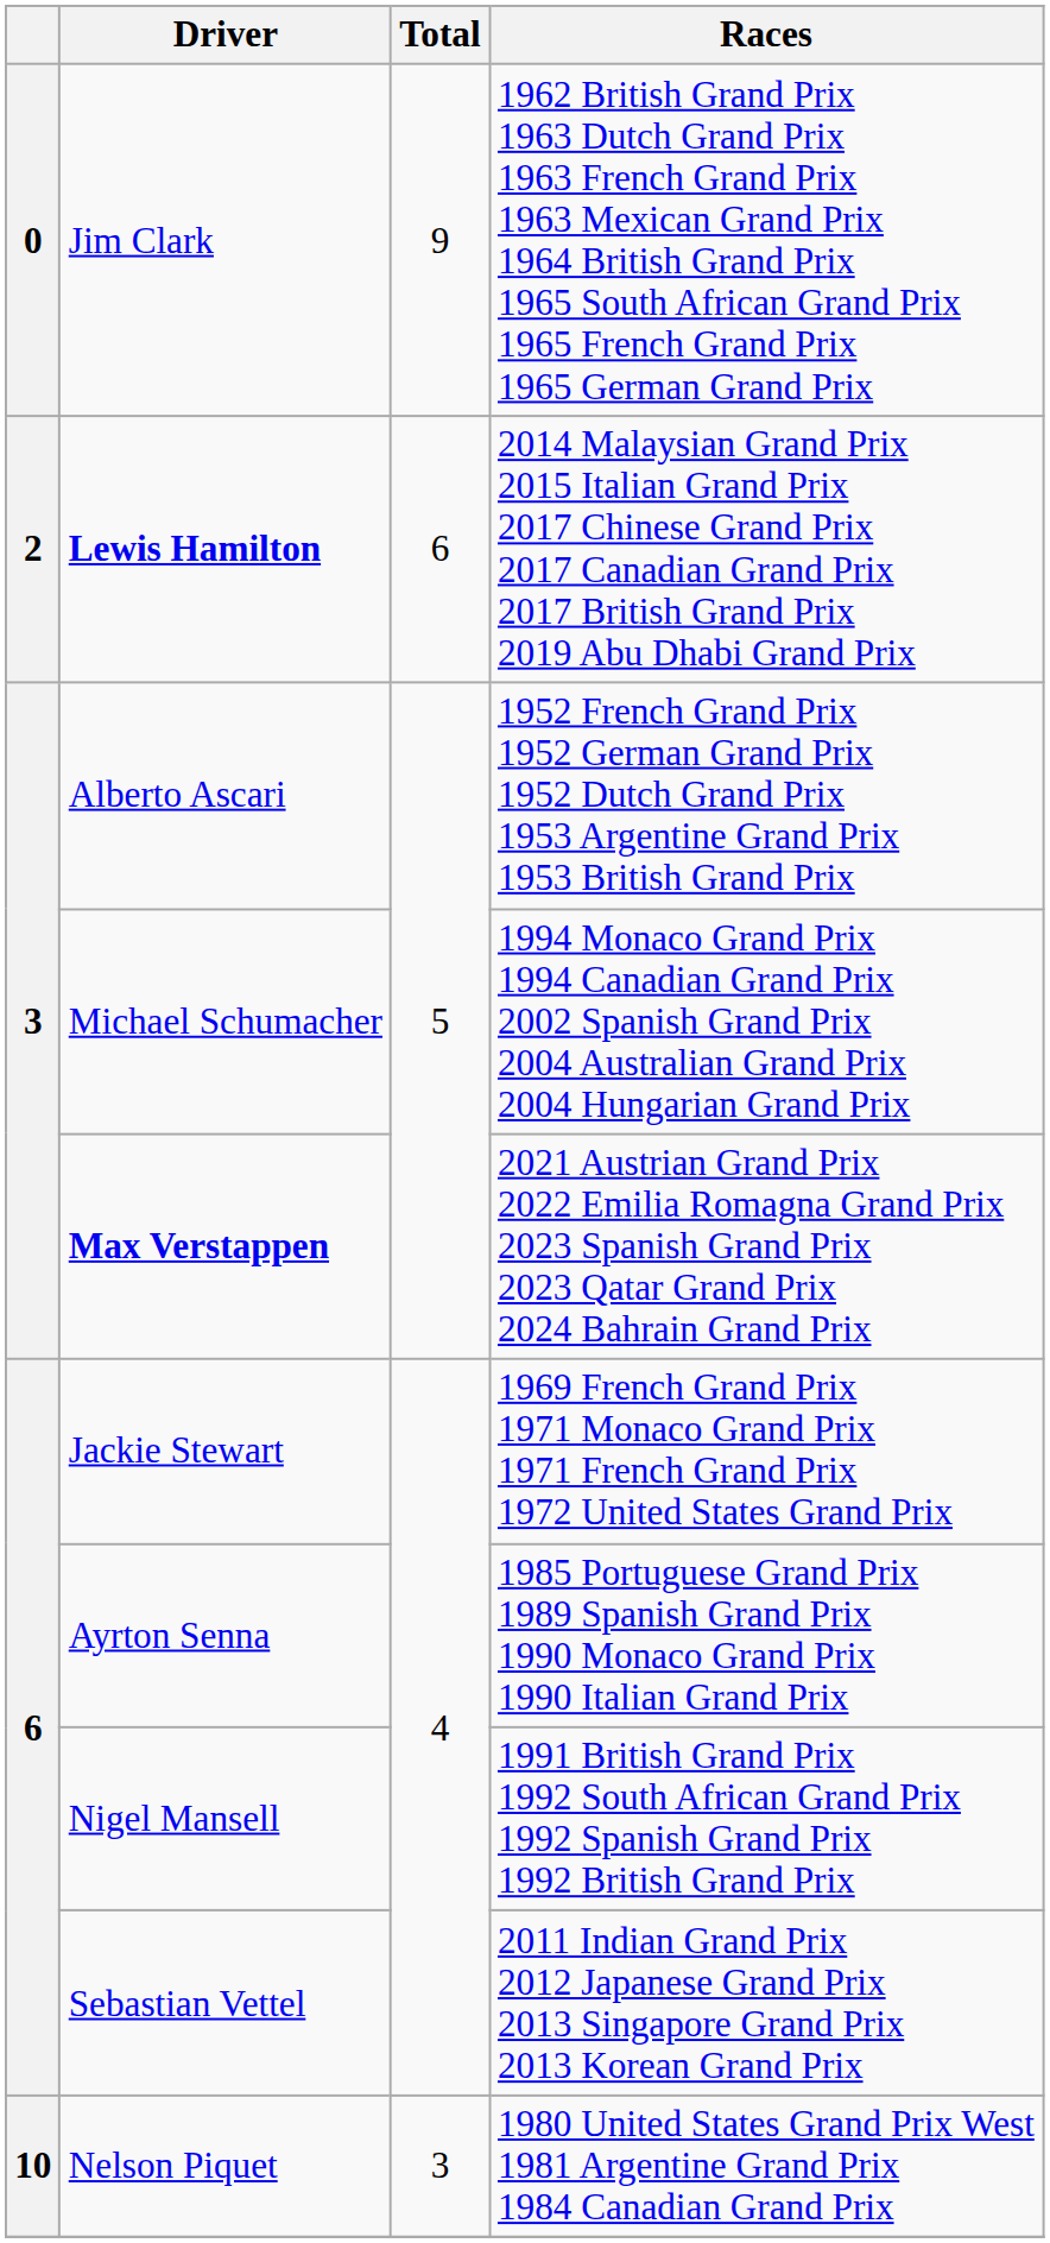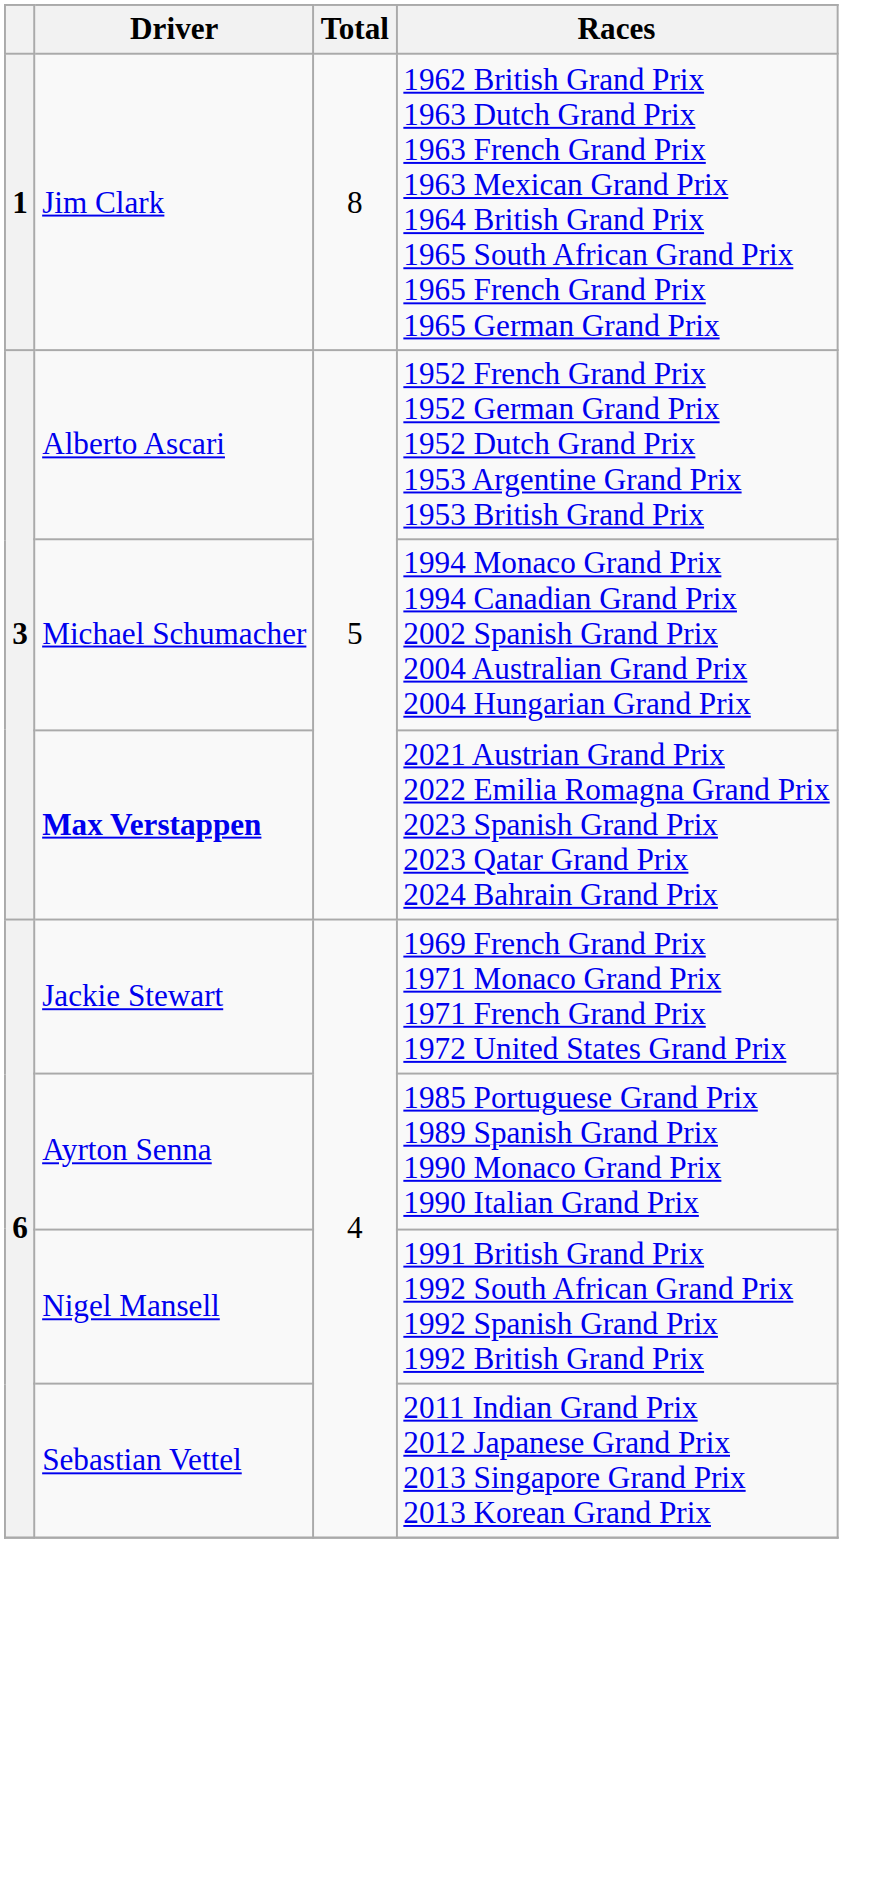 <table class="wikitable nowraplinks">
 <tr>
 <th></th>
 <th>Driver</th>
 <th>Total</th>
 <th>Races</th>
 </tr>
 <tr>
-<th>0</th>
+<th>1</th>
 <td> <a href='#'>Jim Clark</a></td>
-<td align=center>9</td>
+<td align=center>8</td>
 <td><a href='#'>1962 British Grand Prix</a><br><a href='#'>1963 Dutch Grand Prix</a><br><a href='#'>1963 French Grand Prix</a><br><a href='#'>1963 Mexican Grand Prix</a><br><a href='#'>1964 British Grand Prix</a><br><a href='#'>1965 South African Grand Prix</a><br><a href='#'>1965 French Grand Prix</a><br><a href='#'>1965 German Grand Prix</a></td>
-</tr>
-<tr>
-<th>2</th>
-<td> <strong><a href='#'>Lewis Hamilton</a></strong></td>
-<td align=center>6</td>
-<td><a href='#'>2014 Malaysian Grand Prix</a><br><a href='#'>2015 Italian Grand Prix</a><br><a href='#'>2017 Chinese Grand Prix</a><br><a href='#'>2017 Canadian Grand Prix</a><br><a href='#'>2017 British Grand Prix</a><br><a href='#'>2019 Abu Dhabi Grand Prix</a></td>
 </tr>
 <tr>
 <th rowspan=3>3</th>
 <td> <a href='#'>Alberto Ascari</a></td>
 <td align=center rowspan=3>5</td>
 <td><a href='#'>1952 French Grand Prix</a><br><a href='#'>1952 German Grand Prix</a><br><a href='#'>1952 Dutch Grand Prix</a><br><a href='#'>1953 Argentine Grand Prix</a><br><a href='#'>1953 British Grand Prix</a></td>
 </tr>
 <tr>
 <td> <a href='#'>Michael Schumacher</a></td>
 <td><a href='#'>1994 Monaco Grand Prix</a><br><a href='#'>1994 Canadian Grand Prix</a><br><a href='#'>2002 Spanish Grand Prix</a><br><a href='#'>2004 Australian Grand Prix</a><br><a href='#'>2004 Hungarian Grand Prix</a></td>
 </tr>
 <tr>
 <td> <strong><a href='#'>Max Verstappen</a></strong></td>
 <td><a href='#'>2021 Austrian Grand Prix</a><br><a href='#'>2022 Emilia Romagna Grand Prix</a><br><a href='#'>2023 Spanish Grand Prix</a><br><a href='#'>2023 Qatar Grand Prix</a><br><a href='#'>2024 Bahrain Grand Prix</a></td>
 </tr>
 <tr>
 <th rowspan=4>6</th>
 <td> <a href='#'>Jackie Stewart</a></td>
 <td align=center rowspan=4>4</td>
 <td><a href='#'>1969 French Grand Prix</a><br><a href='#'>1971 Monaco Grand Prix</a><br><a href='#'>1971 French Grand Prix</a><br><a href='#'>1972 United States Grand Prix</a></td>
 </tr>
 <tr>
 <td> <a href='#'>Ayrton Senna</a></td>
 <td><a href='#'>1985 Portuguese Grand Prix</a><br><a href='#'>1989 Spanish Grand Prix</a><br><a href='#'>1990 Monaco Grand Prix</a><br><a href='#'>1990 Italian Grand Prix</a></td>
 </tr>
 <tr>
 <td> <a href='#'>Nigel Mansell</a></td>
 <td><a href='#'>1991 British Grand Prix</a><br><a href='#'>1992 South African Grand Prix</a><br><a href='#'>1992 Spanish Grand Prix</a><br><a href='#'>1992 British Grand Prix</a></td>
 </tr>
 <tr>
 <td> <a href='#'>Sebastian Vettel</a></td>
 <td><a href='#'>2011 Indian Grand Prix</a><br><a href='#'>2012 Japanese Grand Prix</a><br><a href='#'>2013 Singapore Grand Prix</a><br><a href='#'>2013 Korean Grand Prix</a></td>
 </tr>
 <tr>
-<th>10</th>
-<td> <a href='#'>Nelson Piquet</a></td>
-<td align=center>3</td>
-<td><a href='#'>1980 United States Grand Prix West</a><br><a href='#'>1981 Argentine Grand Prix</a><br><a href='#'>1984 Canadian Grand Prix</a></td>
-</tr>
-<tr>
 </tr>
 </table>
